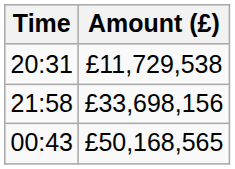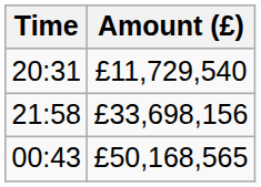 <table class="wikitable" style="text-align: center;">
 <tr>
 <th>Time</th>
 <th>Amount (£)</th>
 </tr>
 <tr>
 <td>20:31</td>
-<td>£11,729,538</td>
+<td>£11,729,540</td>
 </tr>
 <tr>
 <td>21:58</td>
 <td>£33,698,156</td>
 </tr>
 <tr>
 <td>00:43</td>
 <td>£50,168,565</td>
 </tr>
 </table>
